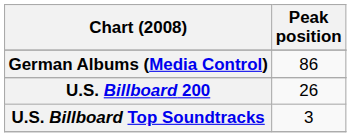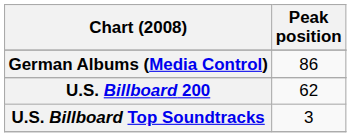 <table class="wikitable sortable plainrowheaders" style="text-align:center;">
 <tr>
 <th>Chart (2008)</th>
 <th>Peak<br>position</th>
 </tr>
 <tr>
 </tr>
 <tr>
 <th scope="row">German Albums (<a href='#'>Media Control</a>)</th>
 <td>86</td>
 </tr>
 <tr>
 </tr>
 <tr>
 <th scope="row">U.S. <a href='#'><em>Billboard</em> 200</a></th>
-<td>26</td>
+<td>62</td>
 </tr>
 <tr>
 <th scope="row">U.S. <em>Billboard</em> <a href='#'>Top Soundtracks</a></th>
 <td>3</td>
 </tr>
 <tr>
 </tr>
 </table>
